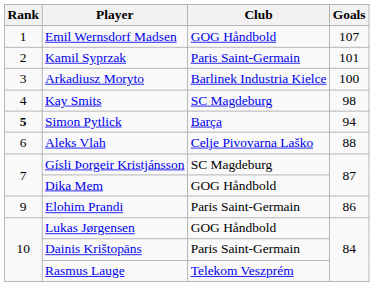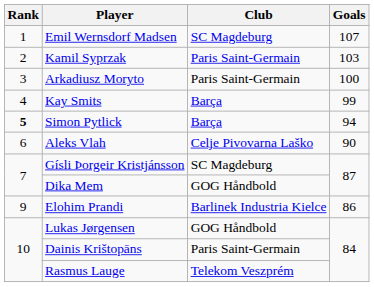 <table class="wikitable sortable" style="text-align:center">
 <tr>
 <th>Rank</th>
 <th>Player</th>
 <th>Club</th>
 <th>Goals</th>
 </tr>
 <tr>
 <td>1</td>
 <td align="left"> <a href='#'>Emil Wernsdorf Madsen</a></td>
-<td align="left"> <a href='#'>GOG Håndbold</a></td>
+<td align="left"> <a href='#'>SC Magdeburg</a></td>
 <td>107</td>
 </tr>
 <tr>
 <td>2</td>
 <td align="left"> <a href='#'>Kamil Syprzak</a></td>
 <td align="left"> <a href='#'>Paris Saint-Germain</a></td>
-<td>101</td>
+<td>103</td>
 </tr>
 <tr>
 <td>3</td>
 <td align="left"> <a href='#'>Arkadiusz Moryto</a></td>
-<td align="left"> <a href='#'>Barlinek Industria Kielce</a></td>
+<td align="left"> Paris Saint-Germain</td>
 <td>100</td>
 </tr>
 <tr>
 <td>4</td>
 <td align="left"> <a href='#'>Kay Smits</a></td>
-<td align="left"> <a href='#'>SC Magdeburg</a></td>
-<td>98</td>
+<td align="left"> <a href='#'>Barça</a></td>
+<td>99</td>
 </tr>
 <tr>
 <td><strong>5</strong></td>
 <td align="left"> <a href='#'>Simon Pytlick</a></td>
 <td align="left"> <a href='#'>Barça</a></td>
 <td>94</td>
 </tr>
 <tr>
 <td>6</td>
 <td align="left"> <a href='#'>Aleks Vlah</a></td>
 <td align="left"> <a href='#'>Celje Pivovarna Laško</a></td>
-<td>88</td>
+<td>90</td>
 </tr>
 <tr>
 <td rowspan="2">7</td>
 <td align="left"> <a href='#'>Gísli Þorgeir Kristjánsson</a></td>
 <td align="left"> SC Magdeburg</td>
 <td rowspan="2">87</td>
 </tr>
 <tr>
 <td align="left"> <a href='#'>Dika Mem</a></td>
 <td align="left"> GOG Håndbold</td>
 </tr>
 <tr>
 <td>9</td>
 <td align="left"> <a href='#'>Elohim Prandi</a></td>
-<td align="left"> Paris Saint-Germain</td>
+<td align="left"> <a href='#'>Barlinek Industria Kielce</a></td>
 <td>86</td>
 </tr>
 <tr>
 <td rowspan="3">10</td>
 <td align="left"> <a href='#'>Lukas Jørgensen</a></td>
 <td align="left"> GOG Håndbold</td>
 <td rowspan="3">84</td>
 </tr>
 <tr>
 <td align="left"> <a href='#'>Dainis Krištopāns</a></td>
 <td align="left"> Paris Saint-Germain</td>
 </tr>
 <tr>
 <td align="left"> <a href='#'>Rasmus Lauge</a></td>
 <td align="left"> <a href='#'>Telekom Veszprém</a></td>
 </tr>
 </table>
